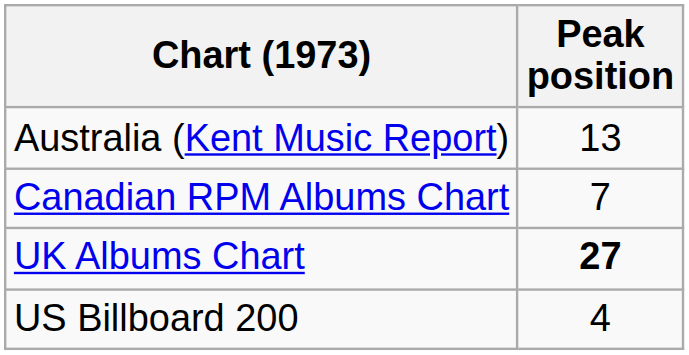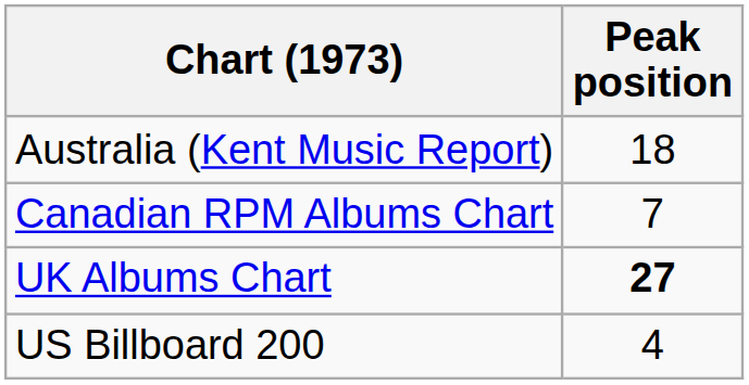 <table class="wikitable sortable" style="text-align:center">
 <tr>
 <th>Chart (1973)</th>
 <th>Peak<br>position</th>
 </tr>
 <tr>
 <td>Australia (<a href='#'>Kent Music Report</a>)</td>
-<td style="text-align:center;">13</td>
+<td style="text-align:center;">18</td>
 </tr>
 <tr>
 <td align="left"><a href='#'>Canadian RPM Albums Chart</a></td>
 <td>7</td>
 </tr>
 <tr>
 <td align="left"><a href='#'>UK Albums Chart</a></td>
 <td><strong>27</strong></td>
 </tr>
 <tr>
 <td align="left">US Billboard 200</td>
 <td>4</td>
 </tr>
 </table>
